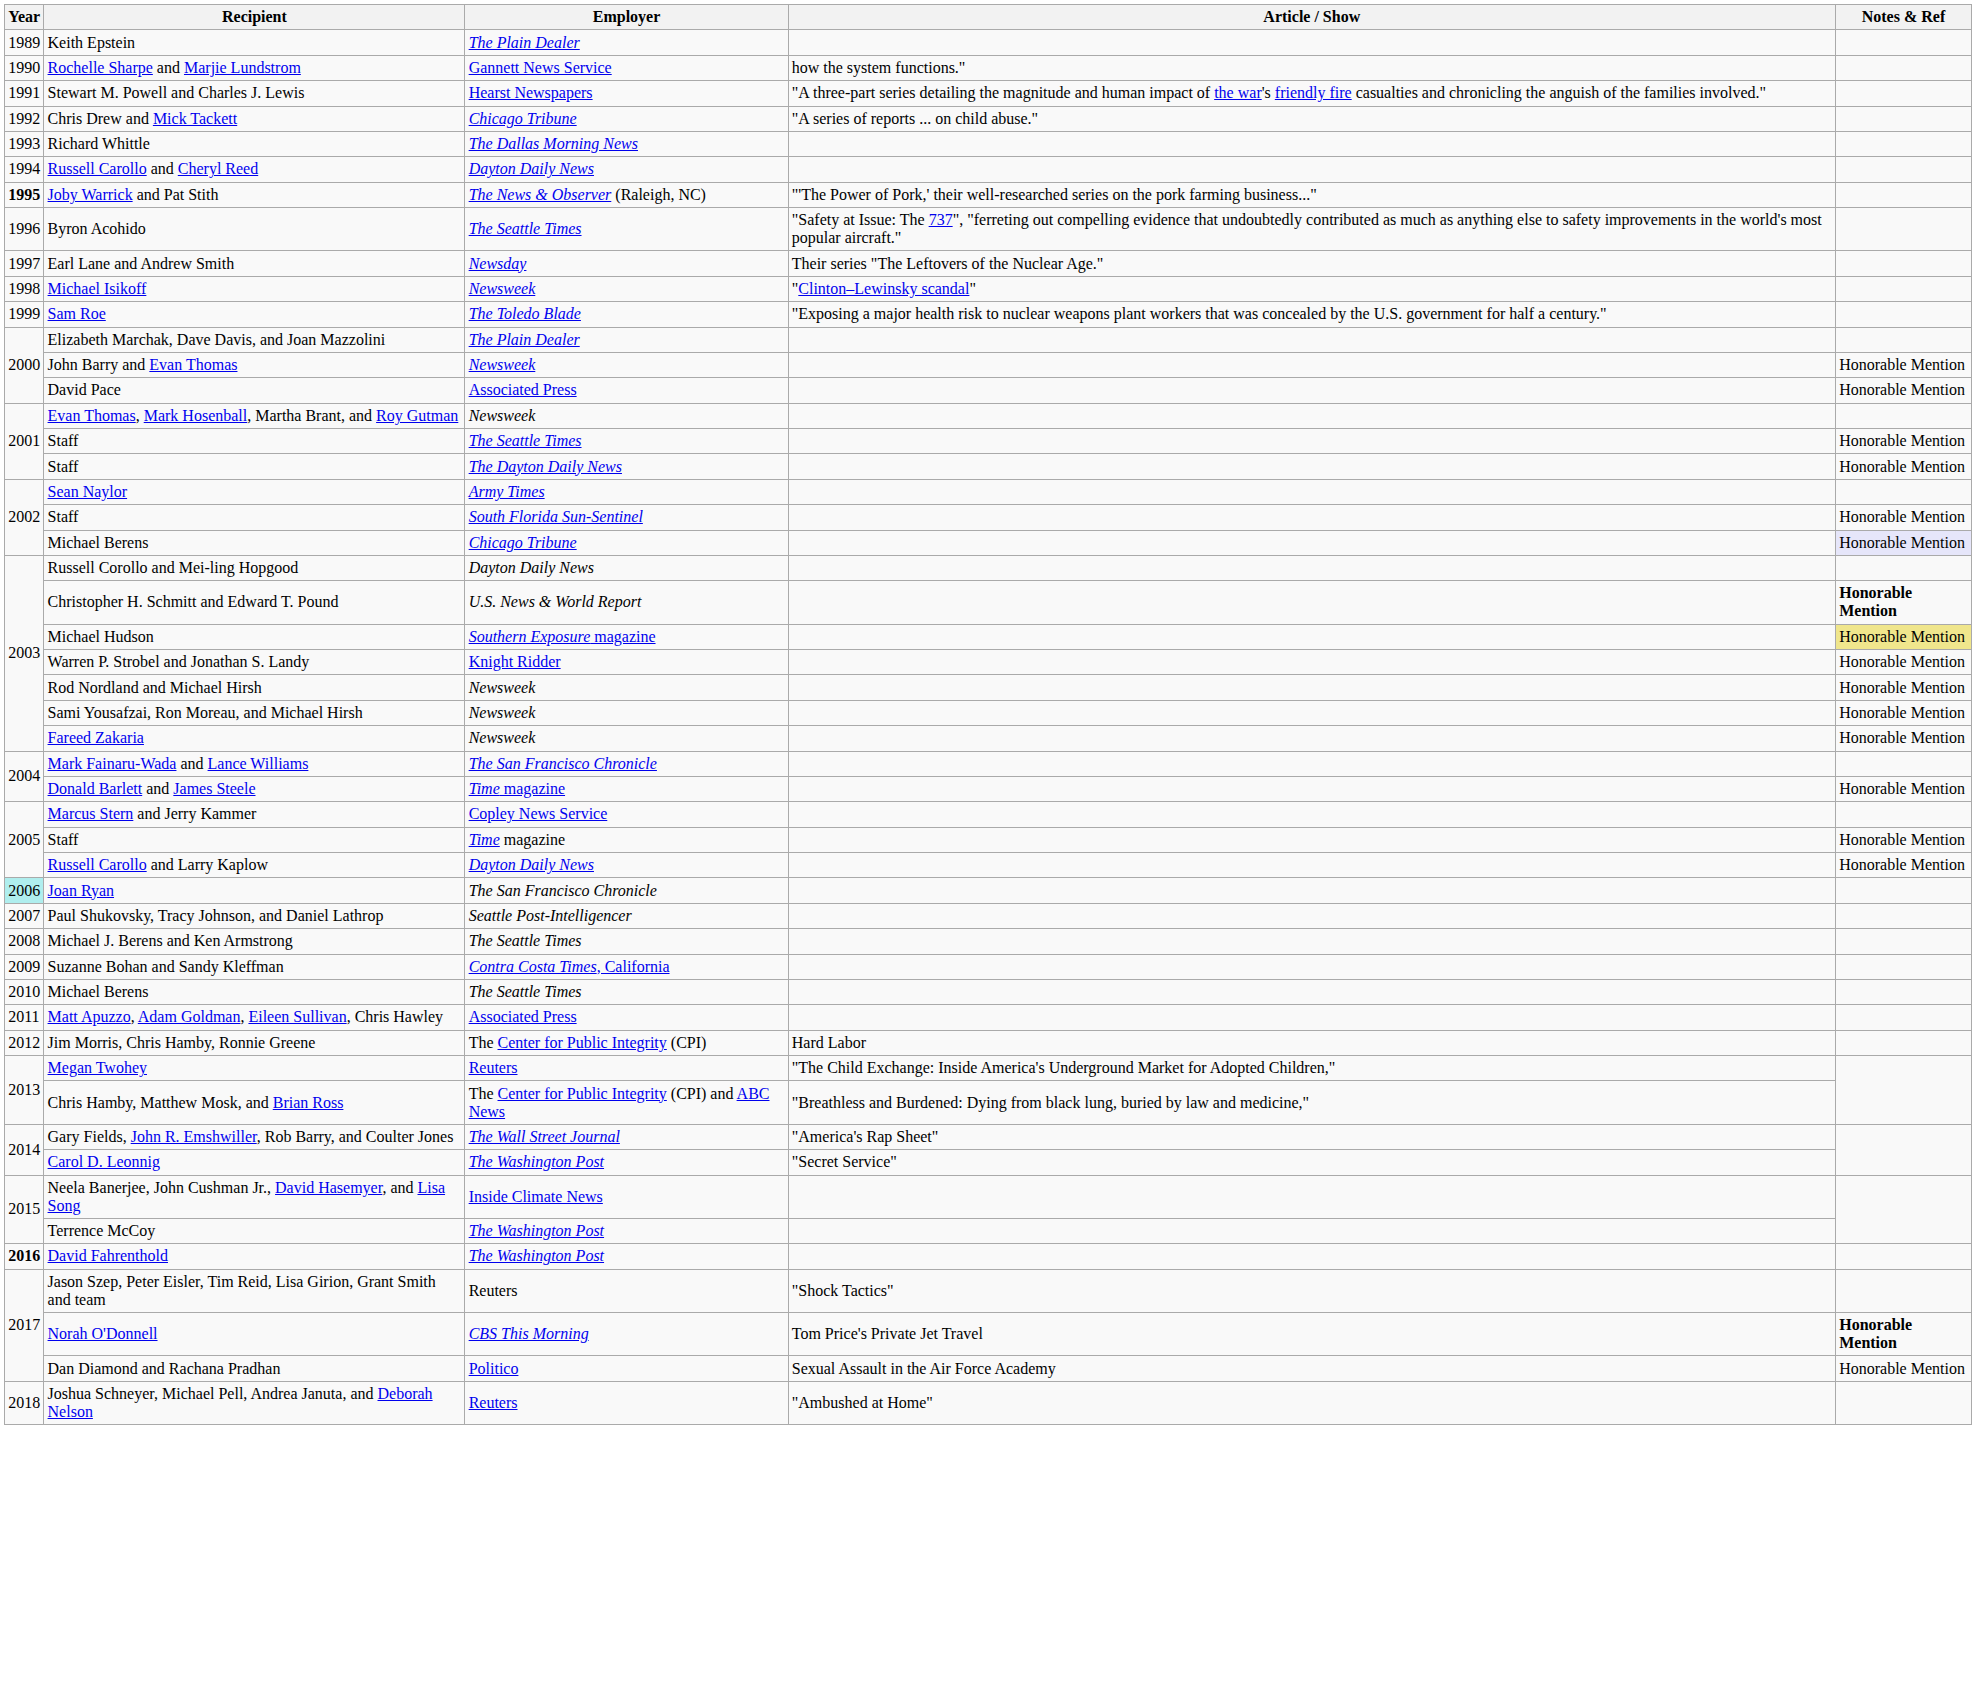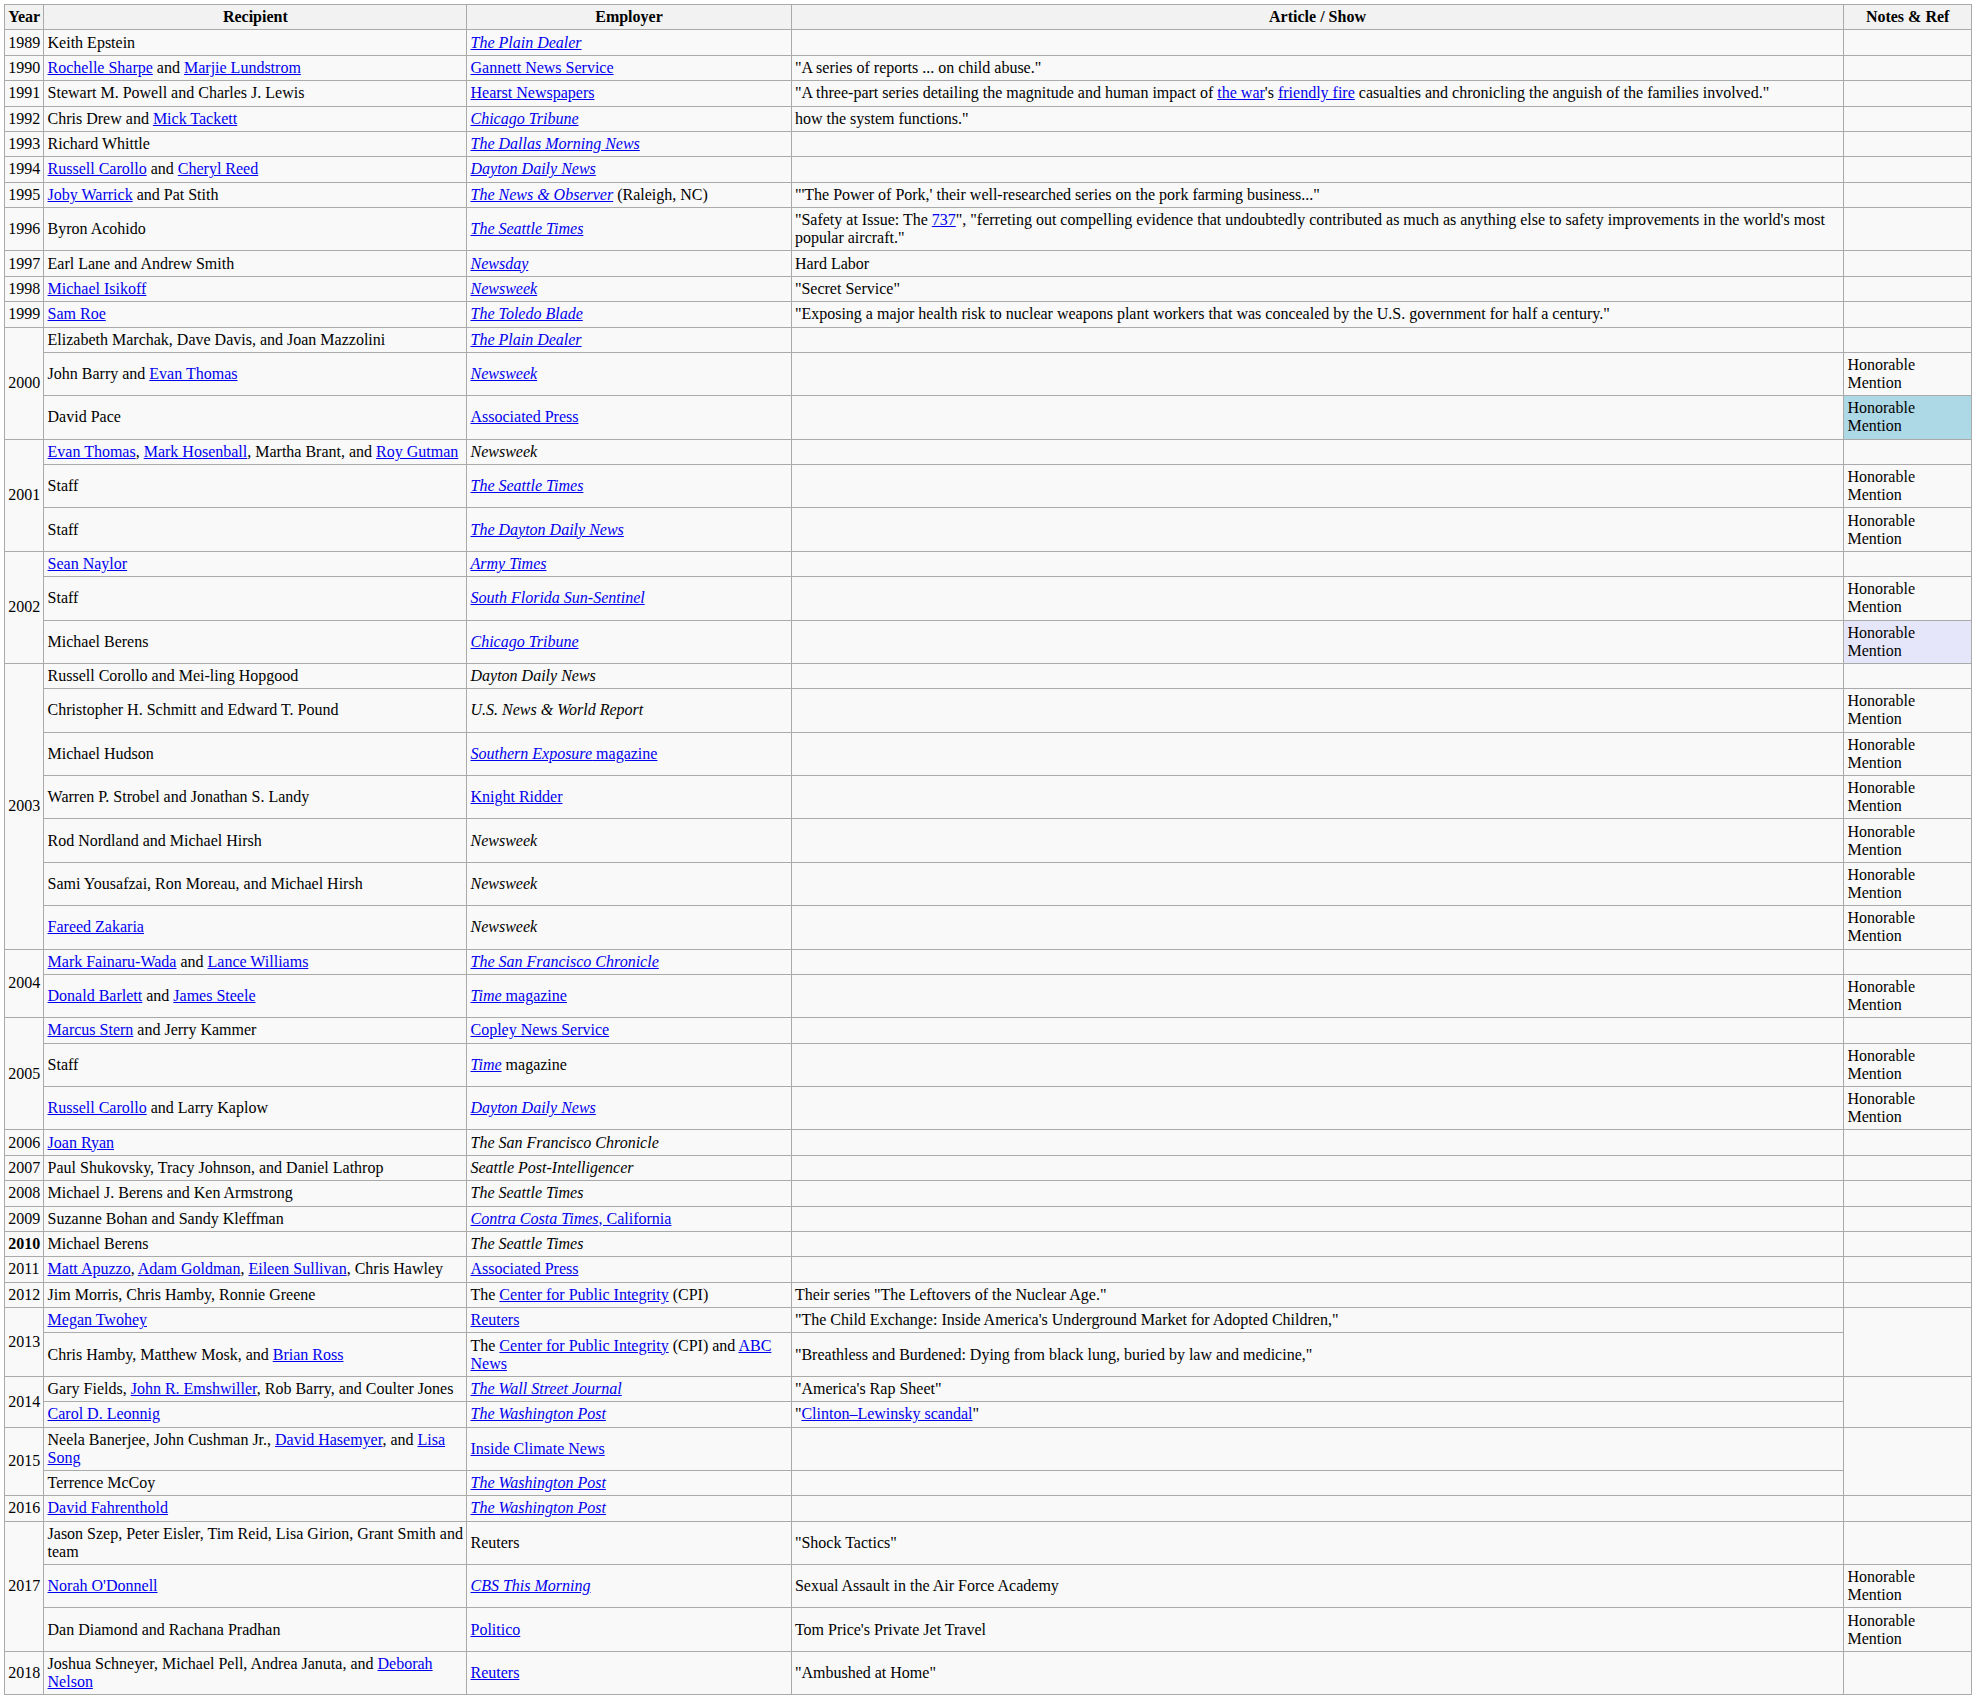 <table class="wikitable">
 <tr>
 <th><strong>Year</strong></th>
 <th><strong>Recipient</strong></th>
 <th><strong>Employer</strong></th>
 <th><strong>Article / Show</strong></th>
 <th><strong>Notes & Ref</strong></th>
 </tr>
 <tr>
 <td>1989</td>
 <td>Keith Epstein</td>
 <td><em><a href='#'>The Plain Dealer</a></em></td>
 <td></td>
 <td></td>
 </tr>
 <tr>
 <td>1990</td>
 <td><a href='#'>Rochelle Sharpe</a> and <a href='#'>Marjie Lundstrom</a></td>
 <td><a href='#'>Gannett News Service</a></td>
-<td> how the system functions."</td>
+<td>"A series of reports ... on child abuse."</td>
 <td></td>
 </tr>
 <tr>
 <td>1991</td>
 <td>Stewart M. Powell and Charles J. Lewis</td>
 <td><a href='#'>Hearst Newspapers</a></td>
 <td>"A three-part series detailing the magnitude and human impact of <a href='#'>the war</a>'s <a href='#'>friendly fire</a> casualties and chronicling the anguish of the families involved."</td>
 <td></td>
 </tr>
 <tr>
 <td>1992</td>
 <td>Chris Drew and <a href='#'>Mick Tackett</a></td>
 <td><em><a href='#'>Chicago Tribune</a></em></td>
-<td>"A series of reports ... on child abuse."</td>
+<td> how the system functions."</td>
 <td></td>
 </tr>
 <tr>
 <td>1993</td>
 <td>Richard Whittle</td>
 <td><em><a href='#'>The Dallas Morning News</a></em></td>
 <td></td>
 <td></td>
 </tr>
 <tr>
 <td>1994</td>
 <td><a href='#'>Russell Carollo</a> and <a href='#'>Cheryl Reed</a></td>
 <td><em><a href='#'>Dayton Daily News</a></em></td>
 <td></td>
 <td></td>
 </tr>
 <tr>
-<td><strong>1995</strong></td>
+<td>1995</td>
 <td><a href='#'>Joby Warrick</a> and Pat Stith</td>
 <td><em><a href='#'>The News & Observer</a></em> (Raleigh, NC)</td>
 <td>"'The Power of Pork,' their well-researched series on the pork farming business..."</td>
 <td></td>
 </tr>
 <tr>
 <td>1996</td>
 <td>Byron Acohido</td>
 <td><em><a href='#'>The Seattle Times</a></em></td>
 <td>"Safety at Issue: The <a href='#'>737</a>", "ferreting out compelling evidence that undoubtedly contributed as much as anything else to safety improvements in the world's most popular aircraft."</td>
 <td></td>
 </tr>
 <tr>
 <td>1997</td>
 <td>Earl Lane and Andrew Smith</td>
 <td><em><a href='#'>Newsday</a></em></td>
-<td>Their series "The Leftovers of the Nuclear Age."</td>
+<td>Hard Labor</td>
 <td></td>
 </tr>
 <tr>
 <td>1998</td>
 <td><a href='#'>Michael Isikoff</a></td>
 <td><em><a href='#'>Newsweek</a></em></td>
-<td>"<a href='#'>Clinton–Lewinsky scandal</a>"</td>
+<td>"Secret Service"</td>
 <td></td>
 </tr>
 <tr>
 <td>1999</td>
 <td><a href='#'>Sam Roe</a></td>
 <td><em><a href='#'>The Toledo Blade</a></em></td>
 <td>"Exposing a major health risk to nuclear weapons plant workers that was concealed by the U.S. government for half a century."</td>
 <td></td>
 </tr>
 <tr>
 <td rowspan=3>2000</td>
 <td>Elizabeth Marchak, Dave Davis, and Joan Mazzolini</td>
 <td><em><a href='#'>The Plain Dealer</a></em></td>
 <td></td>
 <td></td>
 </tr>
 <tr>
 <td>John Barry and <a href='#'>Evan Thomas</a></td>
 <td><em><a href='#'>Newsweek</a></em></td>
 <td></td>
 <td>Honorable Mention</td>
 </tr>
 <tr>
 <td>David Pace</td>
 <td><a href='#'>Associated Press</a></td>
 <td></td>
-<td>Honorable Mention</td>
+<td style="background: lightblue;">Honorable Mention</td>
 </tr>
 <tr>
 <td rowspan=3>2001</td>
 <td><a href='#'>Evan Thomas</a>, <a href='#'>Mark Hosenball</a>, Martha Brant, and <a href='#'>Roy Gutman</a></td>
 <td><em>Newsweek</em></td>
 <td></td>
 <td></td>
 </tr>
 <tr>
 <td>Staff</td>
 <td><em><a href='#'>The Seattle Times</a></em></td>
 <td></td>
 <td>Honorable Mention</td>
 </tr>
 <tr>
 <td>Staff</td>
 <td><em><a href='#'>The Dayton Daily News</a></em></td>
 <td></td>
 <td>Honorable Mention</td>
 </tr>
 <tr>
 <td rowspan=3>2002</td>
 <td><a href='#'>Sean Naylor</a></td>
 <td><em><a href='#'>Army Times</a></em></td>
 <td></td>
 <td></td>
 </tr>
 <tr>
 <td>Staff</td>
 <td><em><a href='#'>South Florida Sun-Sentinel</a></em></td>
 <td></td>
 <td>Honorable Mention</td>
 </tr>
 <tr>
 <td>Michael Berens</td>
 <td><em><a href='#'>Chicago Tribune</a></em></td>
 <td></td>
 <td style="background: lavender;">Honorable Mention</td>
 </tr>
 <tr>
 <td rowspan=7>2003</td>
 <td>Russell Corollo and Mei-ling Hopgood</td>
 <td><em>Dayton Daily News</em></td>
 <td></td>
 <td></td>
 </tr>
 <tr>
 <td>Christopher H. Schmitt and Edward T. Pound</td>
 <td><em>U.S. News & World Report</em></td>
 <td></td>
-<td><strong>Honorable Mention</strong></td>
+<td>Honorable Mention</td>
 </tr>
 <tr>
 <td>Michael Hudson</td>
 <td><a href='#'><em>Southern Exposure</em> magazine</a></td>
 <td></td>
-<td style="background: khaki;">Honorable Mention</td>
+<td>Honorable Mention</td>
 </tr>
 <tr>
 <td>Warren P. Strobel and Jonathan S. Landy</td>
 <td><a href='#'>Knight Ridder</a></td>
 <td></td>
 <td>Honorable Mention</td>
 </tr>
 <tr>
 <td>Rod Nordland and Michael Hirsh</td>
 <td><em>Newsweek</em></td>
 <td></td>
 <td>Honorable Mention</td>
 </tr>
 <tr>
 <td>Sami Yousafzai, Ron Moreau, and Michael Hirsh</td>
 <td><em>Newsweek</em></td>
 <td></td>
 <td>Honorable Mention</td>
 </tr>
 <tr>
 <td><a href='#'>Fareed Zakaria</a></td>
 <td><em>Newsweek</em></td>
 <td></td>
 <td>Honorable Mention</td>
 </tr>
 <tr>
 <td rowspan=2>2004</td>
 <td><a href='#'>Mark Fainaru-Wada</a> and <a href='#'>Lance Williams</a></td>
 <td><em><a href='#'>The San Francisco Chronicle</a></em></td>
 <td></td>
 <td></td>
 </tr>
 <tr>
 <td><a href='#'>Donald Barlett</a> and <a href='#'>James Steele</a></td>
 <td><a href='#'><em>Time</em> magazine</a></td>
 <td></td>
 <td>Honorable Mention</td>
 </tr>
 <tr>
 <td rowspan=3>2005</td>
 <td><a href='#'>Marcus Stern</a> and Jerry Kammer</td>
 <td><a href='#'>Copley News Service</a></td>
 <td></td>
 <td></td>
 </tr>
 <tr>
 <td>Staff</td>
 <td><em><a href='#'>Time</a></em> magazine</td>
 <td></td>
 <td>Honorable Mention</td>
 </tr>
 <tr>
 <td><a href='#'>Russell Carollo</a> and Larry Kaplow</td>
 <td><em><a href='#'>Dayton Daily News</a></em></td>
 <td></td>
 <td>Honorable Mention</td>
 </tr>
 <tr>
-<td style="background: paleturquoise;">2006</td>
+<td>2006</td>
 <td><a href='#'>Joan Ryan</a></td>
 <td><em>The San Francisco Chronicle</em></td>
 <td></td>
 <td></td>
 </tr>
 <tr>
 <td>2007</td>
 <td>Paul Shukovsky, Tracy Johnson, and Daniel Lathrop</td>
 <td><em>Seattle Post-Intelligencer</em></td>
 <td></td>
 <td></td>
 </tr>
 <tr>
 <td>2008</td>
 <td>Michael J. Berens and Ken Armstrong</td>
 <td><em>The Seattle Times</em></td>
 <td></td>
 <td></td>
 </tr>
 <tr>
 <td>2009</td>
 <td>Suzanne Bohan and Sandy Kleffman</td>
 <td><a href='#'><em>Contra Costa Times</em>, California</a></td>
 <td></td>
 <td></td>
 </tr>
 <tr>
-<td>2010</td>
+<td><strong>2010</strong></td>
 <td>Michael Berens</td>
 <td><em>The Seattle Times</em></td>
 <td></td>
 <td></td>
 </tr>
 <tr>
 <td>2011</td>
 <td><a href='#'>Matt Apuzzo</a>, <a href='#'>Adam Goldman</a>, <a href='#'>Eileen Sullivan</a>, Chris Hawley</td>
 <td><a href='#'>Associated Press</a></td>
 <td></td>
 <td></td>
 </tr>
 <tr>
 <td>2012</td>
 <td>Jim Morris, Chris Hamby, Ronnie Greene</td>
 <td>The <a href='#'>Center for Public Integrity</a> (CPI)</td>
-<td>Hard Labor</td>
+<td>Their series "The Leftovers of the Nuclear Age."</td>
 <td></td>
 </tr>
 <tr>
 <td rowspan="2">2013</td>
 <td><a href='#'>Megan Twohey</a></td>
 <td><a href='#'>Reuters</a></td>
 <td>"The Child Exchange: Inside America's Underground Market for Adopted Children,"</td>
 <td rowspan="2"></td>
 </tr>
 <tr>
 <td>Chris Hamby, Matthew Mosk, and <a href='#'>Brian Ross</a></td>
 <td>The <a href='#'>Center for Public Integrity</a> (CPI) and <a href='#'>ABC News</a></td>
 <td>"Breathless and Burdened: Dying from black lung, buried by law and medicine,"</td>
 </tr>
 <tr>
 <td rowspan="2">2014</td>
 <td>Gary Fields, <a href='#'>John R. Emshwiller</a>, Rob Barry, and Coulter Jones</td>
 <td><em><a href='#'>The Wall Street Journal</a></em></td>
 <td>"America's Rap Sheet"</td>
 <td rowspan="2"></td>
 </tr>
 <tr>
 <td><a href='#'>Carol D. Leonnig</a></td>
 <td><em><a href='#'>The Washington Post</a></em></td>
-<td>"Secret Service"</td>
+<td>"<a href='#'>Clinton–Lewinsky scandal</a>"</td>
 </tr>
 <tr>
 <td rowspan="2">2015</td>
 <td>Neela Banerjee, John Cushman Jr., <a href='#'>David Hasemyer</a>, and <a href='#'>Lisa Song</a></td>
 <td><a href='#'>Inside Climate News</a></td>
 <td></td>
 <td rowspan="2"></td>
 </tr>
 <tr>
 <td>Terrence McCoy</td>
 <td><em><a href='#'>The Washington Post</a></em></td>
 <td></td>
 </tr>
 <tr>
-<td><strong>2016</strong></td>
+<td>2016</td>
 <td><a href='#'>David Fahrenthold</a></td>
 <td><em><a href='#'>The Washington Post</a></em></td>
 <td></td>
 <td></td>
 </tr>
 <tr>
 <td rowspan=3>2017</td>
 <td>Jason Szep, Peter Eisler, Tim Reid, Lisa Girion, Grant Smith and team</td>
 <td>Reuters</td>
 <td>"Shock Tactics"</td>
 <td></td>
 </tr>
 <tr>
 <td><a href='#'>Norah O'Donnell</a></td>
 <td><em><a href='#'>CBS This Morning</a></em></td>
-<td>Tom Price's Private Jet Travel</td>
-<td><strong>Honorable Mention</strong></td>
+<td>Sexual Assault in the Air Force Academy</td>
+<td>Honorable Mention</td>
 </tr>
 <tr>
 <td>Dan Diamond and Rachana Pradhan</td>
 <td><a href='#'>Politico</a></td>
-<td>Sexual Assault in the Air Force Academy</td>
+<td>Tom Price's Private Jet Travel</td>
 <td>Honorable Mention</td>
 </tr>
 <tr>
 <td>2018</td>
 <td>Joshua Schneyer, Michael Pell, Andrea Januta, and <a href='#'>Deborah Nelson</a></td>
 <td><a href='#'>Reuters</a></td>
 <td>"Ambushed at Home"</td>
 <td></td>
 </tr>
 </table>
